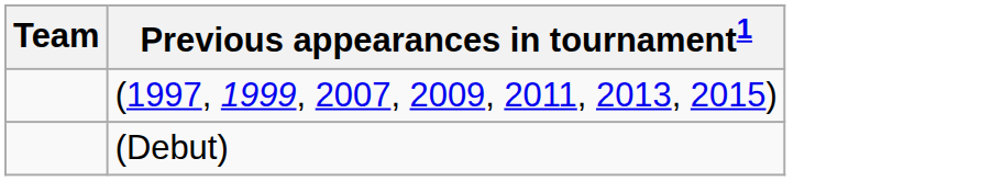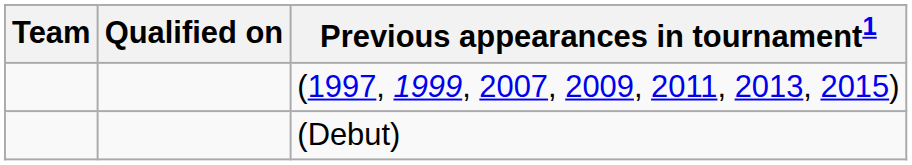 <table class="wikitable sortable" style="text-align: left;">
 <tr>
 <th>Team</th>
+<th>Qualified on</th>
 <th>Previous appearances in tournament<sup><strong><a href='#'>1</a></strong></sup></th>
 </tr>
 <tr>
+<td></td>
 <td></td>
 <td> (<a href='#'>1997</a>, <em><a href='#'>1999</a></em>, <a href='#'>2007</a>, <a href='#'>2009</a>, <a href='#'>2011</a>, <a href='#'>2013</a>, <a href='#'>2015</a>)</td>
 </tr>
 <tr>
 <td></td>
+<td></td>
 <td> (Debut)</td>
 </tr>
 </table>
